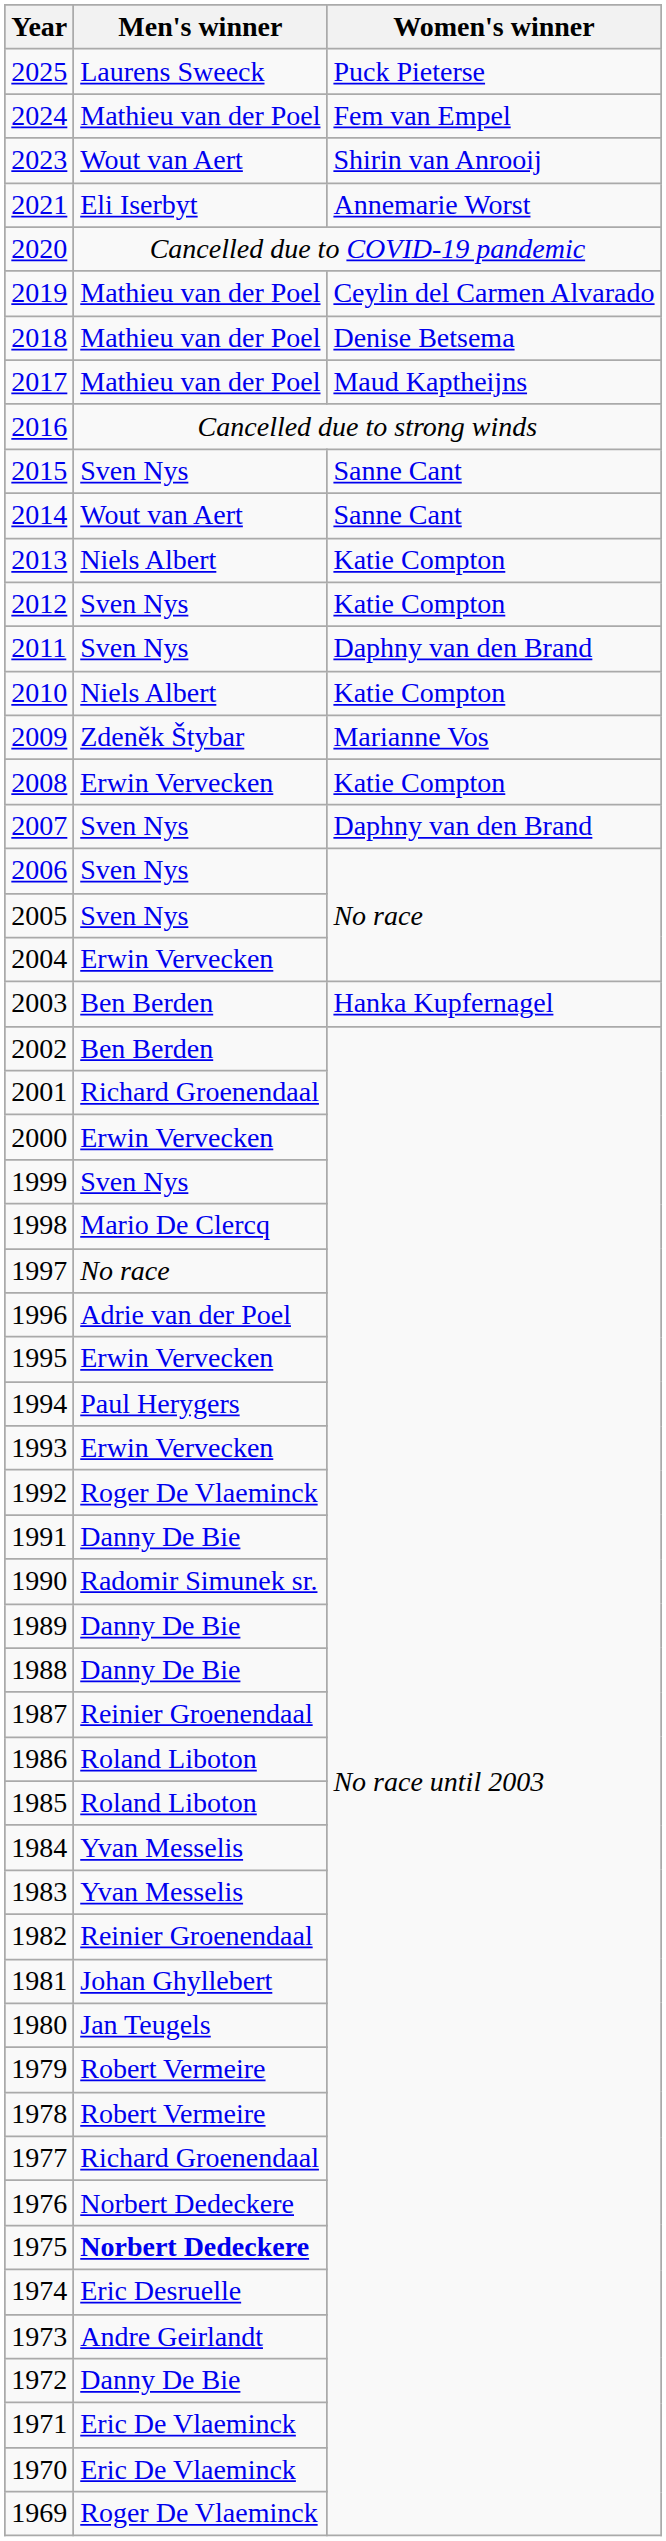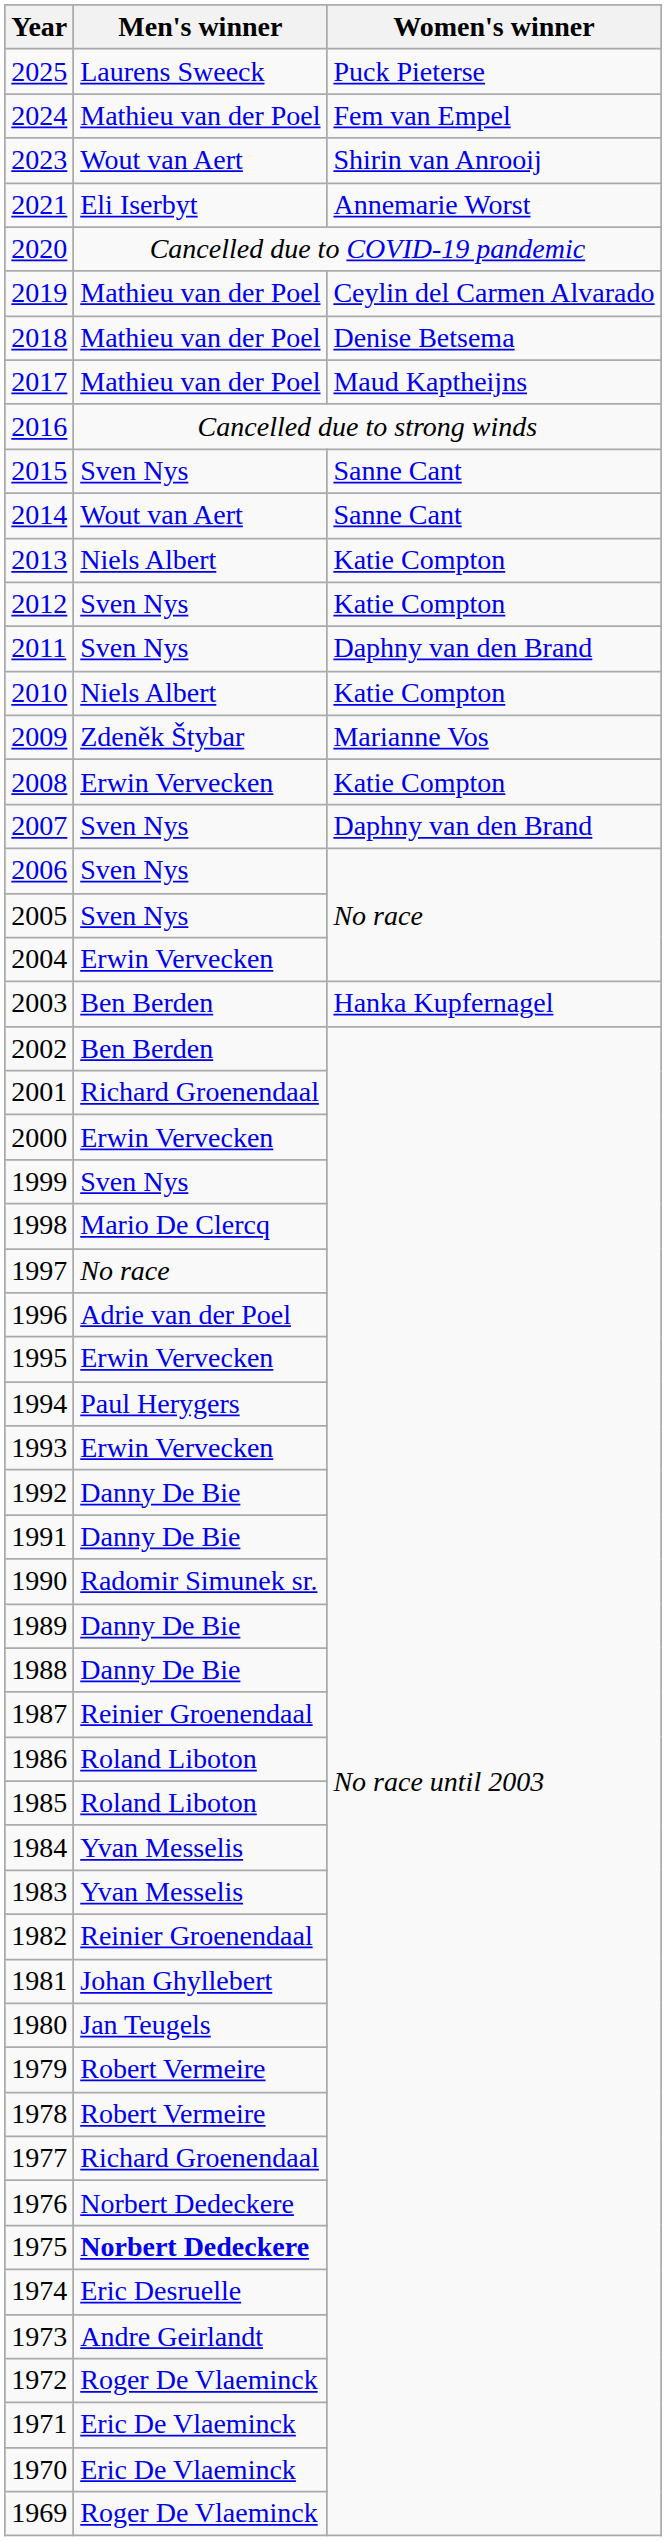 <table class="wikitable">
 <tr>
 <th>Year</th>
 <th>Men's winner</th>
 <th>Women's winner</th>
 </tr>
 <tr>
 <td><a href='#'>2025</a></td>
 <td> <a href='#'>Laurens Sweeck</a></td>
 <td> <a href='#'>Puck Pieterse</a></td>
 </tr>
 <tr>
 <td><a href='#'>2024</a></td>
 <td> <a href='#'>Mathieu van der Poel</a></td>
 <td> <a href='#'>Fem van Empel</a></td>
 </tr>
 <tr>
 <td><a href='#'>2023</a></td>
 <td> <a href='#'>Wout van Aert</a></td>
 <td> <a href='#'>Shirin van Anrooij</a></td>
 </tr>
 <tr>
 <td><a href='#'>2021</a></td>
 <td> <a href='#'>Eli Iserbyt</a></td>
 <td> <a href='#'>Annemarie Worst</a></td>
 </tr>
 <tr>
 <td><a href='#'>2020</a></td>
 <td colspan=2 align=center><em>Cancelled due to <a href='#'>COVID-19 pandemic</a></em></td>
 </tr>
 <tr>
 <td><a href='#'>2019</a></td>
 <td> <a href='#'>Mathieu van der Poel</a></td>
 <td> <a href='#'>Ceylin del Carmen Alvarado</a></td>
 </tr>
 <tr>
 <td><a href='#'>2018</a></td>
 <td> <a href='#'>Mathieu van der Poel</a></td>
 <td> <a href='#'>Denise Betsema</a></td>
 </tr>
 <tr>
 <td><a href='#'>2017</a></td>
 <td> <a href='#'>Mathieu van der Poel</a></td>
 <td> <a href='#'>Maud Kaptheijns</a></td>
 </tr>
 <tr>
 <td><a href='#'>2016</a></td>
 <td colspan=2 align=center><em>Cancelled due to strong winds</em></td>
 </tr>
 <tr>
 <td><a href='#'>2015</a></td>
 <td> <a href='#'>Sven Nys</a></td>
 <td> <a href='#'>Sanne Cant</a></td>
 </tr>
 <tr>
 <td><a href='#'>2014</a></td>
 <td> <a href='#'>Wout van Aert</a></td>
 <td> <a href='#'>Sanne Cant</a></td>
 </tr>
 <tr>
 <td><a href='#'>2013</a></td>
 <td> <a href='#'>Niels Albert</a></td>
 <td> <a href='#'>Katie Compton</a></td>
 </tr>
 <tr>
 <td><a href='#'>2012</a></td>
 <td> <a href='#'>Sven Nys</a></td>
 <td> <a href='#'>Katie Compton</a></td>
 </tr>
 <tr>
 <td><a href='#'>2011</a></td>
 <td> <a href='#'>Sven Nys</a></td>
 <td> <a href='#'>Daphny van den Brand</a></td>
 </tr>
 <tr>
 <td><a href='#'>2010</a></td>
 <td> <a href='#'>Niels Albert</a></td>
 <td> <a href='#'>Katie Compton</a></td>
 </tr>
 <tr>
 <td><a href='#'>2009</a></td>
 <td> <a href='#'>Zdeněk Štybar</a></td>
 <td> <a href='#'>Marianne Vos</a></td>
 </tr>
 <tr>
 <td><a href='#'>2008</a></td>
 <td> <a href='#'>Erwin Vervecken</a></td>
 <td> <a href='#'>Katie Compton</a></td>
 </tr>
 <tr>
 <td><a href='#'>2007</a></td>
 <td> <a href='#'>Sven Nys</a></td>
 <td> <a href='#'>Daphny van den Brand</a></td>
 </tr>
 <tr>
 <td><a href='#'>2006</a></td>
 <td> <a href='#'>Sven Nys</a></td>
 <td rowspan=3><em>No race</em></td>
 </tr>
 <tr>
 <td>2005</td>
 <td> <a href='#'>Sven Nys</a></td>
 </tr>
 <tr>
 <td>2004</td>
 <td> <a href='#'>Erwin Vervecken</a></td>
 </tr>
 <tr>
 <td>2003</td>
 <td> <a href='#'>Ben Berden</a></td>
 <td> <a href='#'>Hanka Kupfernagel</a></td>
 </tr>
 <tr>
 <td>2002</td>
 <td> <a href='#'>Ben Berden</a></td>
 <td rowspan=34><em>No race until 2003</em></td>
 </tr>
 <tr>
 <td>2001</td>
 <td> <a href='#'>Richard Groenendaal</a></td>
 </tr>
 <tr>
 <td>2000</td>
 <td> <a href='#'>Erwin Vervecken</a></td>
 </tr>
 <tr>
 <td>1999</td>
 <td> <a href='#'>Sven Nys</a></td>
 </tr>
 <tr>
 <td>1998</td>
 <td> <a href='#'>Mario De Clercq</a></td>
 </tr>
 <tr>
 <td>1997</td>
 <td><em>No race</em></td>
 </tr>
 <tr>
 <td>1996</td>
 <td> <a href='#'>Adrie van der Poel</a></td>
 </tr>
 <tr>
 <td>1995</td>
 <td> <a href='#'>Erwin Vervecken</a></td>
 </tr>
 <tr>
 <td>1994</td>
 <td> <a href='#'>Paul Herygers</a></td>
 </tr>
 <tr>
 <td>1993</td>
 <td> <a href='#'>Erwin Vervecken</a></td>
 </tr>
 <tr>
 <td>1992</td>
-<td> <a href='#'>Roger De Vlaeminck</a></td>
+<td> <a href='#'>Danny De Bie</a></td>
 </tr>
 <tr>
 <td>1991</td>
 <td> <a href='#'>Danny De Bie</a></td>
 </tr>
 <tr>
 <td>1990</td>
 <td> <a href='#'>Radomir Simunek sr.</a></td>
 </tr>
 <tr>
 <td>1989</td>
 <td> <a href='#'>Danny De Bie</a></td>
 </tr>
 <tr>
 <td>1988</td>
 <td> <a href='#'>Danny De Bie</a></td>
 </tr>
 <tr>
 <td>1987</td>
 <td> <a href='#'>Reinier Groenendaal</a></td>
 </tr>
 <tr>
 <td>1986</td>
 <td> <a href='#'>Roland Liboton</a></td>
 </tr>
 <tr>
 <td>1985</td>
 <td> <a href='#'>Roland Liboton</a></td>
 </tr>
 <tr>
 <td>1984</td>
 <td> <a href='#'>Yvan Messelis</a></td>
 </tr>
 <tr>
 <td>1983</td>
 <td> <a href='#'>Yvan Messelis</a></td>
 </tr>
 <tr>
 <td>1982</td>
 <td> <a href='#'>Reinier Groenendaal</a></td>
 </tr>
 <tr>
 <td>1981</td>
 <td> <a href='#'>Johan Ghyllebert</a></td>
 </tr>
 <tr>
 <td>1980</td>
 <td> <a href='#'>Jan Teugels</a></td>
 </tr>
 <tr>
 <td>1979</td>
 <td> <a href='#'>Robert Vermeire</a></td>
 </tr>
 <tr>
 <td>1978</td>
 <td> <a href='#'>Robert Vermeire</a></td>
 </tr>
 <tr>
 <td>1977</td>
 <td> <a href='#'>Richard Groenendaal</a></td>
 </tr>
 <tr>
 <td>1976</td>
 <td> <a href='#'>Norbert Dedeckere</a></td>
 </tr>
 <tr>
 <td>1975</td>
 <td><strong> <a href='#'>Norbert Dedeckere</a></strong></td>
 </tr>
 <tr>
 <td>1974</td>
 <td> <a href='#'>Eric Desruelle</a></td>
 </tr>
 <tr>
 <td>1973</td>
 <td> <a href='#'>Andre Geirlandt</a></td>
 </tr>
 <tr>
 <td>1972</td>
-<td> <a href='#'>Danny De Bie</a></td>
+<td> <a href='#'>Roger De Vlaeminck</a></td>
 </tr>
 <tr>
 <td>1971</td>
 <td> <a href='#'>Eric De Vlaeminck</a></td>
 </tr>
 <tr>
 <td>1970</td>
 <td> <a href='#'>Eric De Vlaeminck</a></td>
 </tr>
 <tr>
 <td>1969</td>
 <td> <a href='#'>Roger De Vlaeminck</a></td>
 </tr>
 </table>
